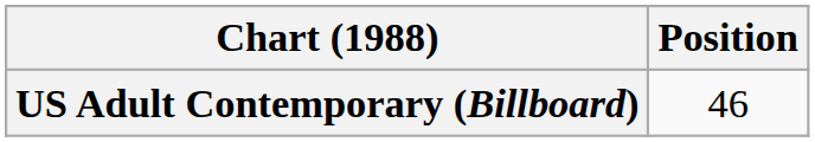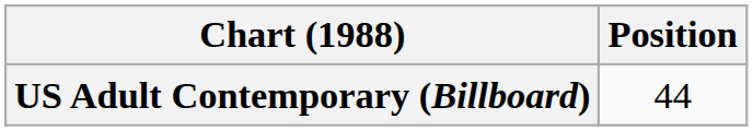 <table class="wikitable plainrowheaders" style="text-align:center">
 <tr>
 <th scope="col">Chart (1988)</th>
 <th scope="col">Position</th>
 </tr>
 <tr>
 <th scope="row">US Adult Contemporary (<em>Billboard</em>)</th>
-<td>46</td>
+<td>44</td>
 </tr>
 </table>
